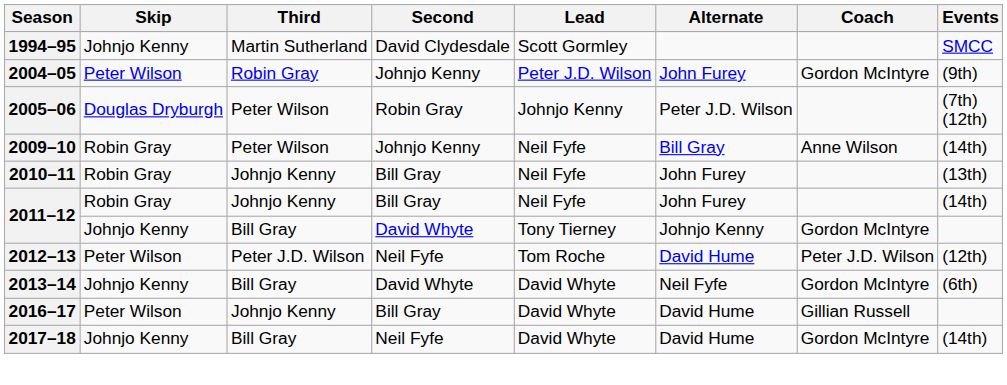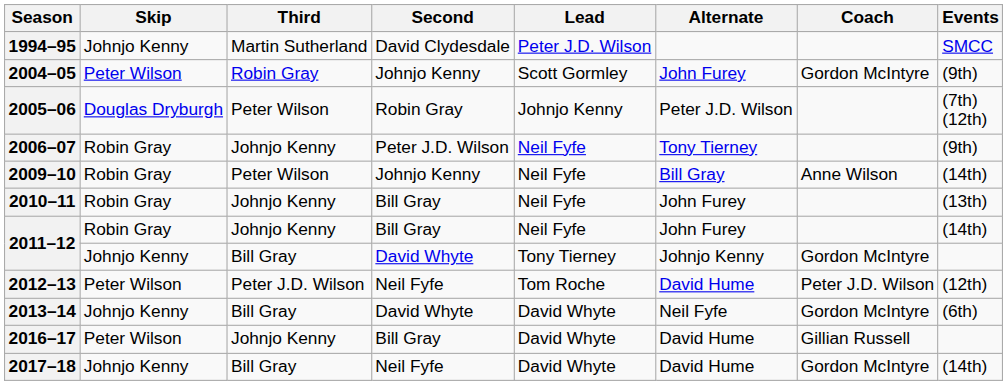 <table class="wikitable">
 <tr>
 <th scope="col">Season</th>
 <th scope="col">Skip</th>
 <th scope="col">Third</th>
 <th scope="col">Second</th>
 <th scope="col">Lead</th>
 <th scope="col">Alternate</th>
 <th scope="col">Coach</th>
 <th scope="col">Events</th>
 </tr>
 <tr>
 <th scope="row">1994–95</th>
 <td>Johnjo Kenny</td>
 <td>Martin Sutherland</td>
 <td>David Clydesdale</td>
-<td>Scott Gormley</td>
+<td><a href='#'>Peter J.D. Wilson</a></td>
 <td></td>
 <td></td>
 <td><a href='#'>SMCC</a></td>
 </tr>
 <tr>
 <th scope="row">2004–05</th>
 <td><a href='#'>Peter Wilson</a></td>
 <td><a href='#'>Robin Gray</a></td>
 <td>Johnjo Kenny</td>
-<td><a href='#'>Peter J.D. Wilson</a></td>
+<td>Scott Gormley</td>
 <td><a href='#'>John Furey</a></td>
 <td>Gordon McIntyre</td>
 <td> (9th)</td>
 </tr>
 <tr>
 <th scope="row">2005–06</th>
 <td><a href='#'>Douglas Dryburgh</a></td>
 <td>Peter Wilson</td>
 <td>Robin Gray</td>
 <td>Johnjo Kenny</td>
 <td>Peter J.D. Wilson</td>
 <td></td>
 <td> (7th)<br> (12th)</td>
+</tr>
+<tr>
+<th scope="row">2006–07</th>
+<td>Robin Gray</td>
+<td>Johnjo Kenny</td>
+<td>Peter J.D. Wilson</td>
+<td><a href='#'>Neil Fyfe</a></td>
+<td><a href='#'>Tony Tierney</a></td>
+<td></td>
+<td> (9th)</td>
 </tr>
 <tr>
 <th scope="row">2009–10</th>
 <td>Robin Gray</td>
 <td>Peter Wilson</td>
 <td>Johnjo Kenny</td>
 <td>Neil Fyfe</td>
 <td><a href='#'>Bill Gray</a></td>
 <td>Anne Wilson</td>
 <td> (14th)</td>
 </tr>
 <tr>
 <th scope="row">2010–11</th>
 <td>Robin Gray</td>
 <td>Johnjo Kenny</td>
 <td>Bill Gray</td>
 <td>Neil Fyfe</td>
 <td>John Furey</td>
 <td></td>
 <td> (13th)</td>
 </tr>
 <tr>
 <th scope="row" rowspan=2>2011–12</th>
 <td>Robin Gray</td>
 <td>Johnjo Kenny</td>
 <td>Bill Gray</td>
 <td>Neil Fyfe</td>
 <td>John Furey</td>
 <td></td>
 <td> (14th)</td>
 </tr>
 <tr>
 <td>Johnjo Kenny</td>
 <td>Bill Gray</td>
 <td><a href='#'>David Whyte</a></td>
 <td>Tony Tierney</td>
 <td>Johnjo Kenny</td>
 <td>Gordon McIntyre</td>
 <td> </td>
 </tr>
 <tr>
 <th scope="row">2012–13</th>
 <td>Peter Wilson</td>
 <td>Peter J.D. Wilson</td>
 <td>Neil Fyfe</td>
 <td>Tom Roche</td>
 <td><a href='#'>David Hume</a></td>
 <td>Peter J.D. Wilson</td>
 <td> (12th)</td>
 </tr>
 <tr>
 <th scope="row">2013–14</th>
 <td>Johnjo Kenny</td>
 <td>Bill Gray</td>
 <td>David Whyte</td>
 <td>David Whyte</td>
 <td>Neil Fyfe</td>
 <td>Gordon McIntyre</td>
 <td> (6th)</td>
 </tr>
 <tr>
 <th scope="row">2016–17</th>
 <td>Peter Wilson</td>
 <td>Johnjo Kenny</td>
 <td>Bill Gray</td>
 <td>David Whyte</td>
 <td>David Hume</td>
 <td>Gillian Russell</td>
 <td> </td>
 </tr>
 <tr>
 <th scope="row">2017–18</th>
 <td>Johnjo Kenny</td>
 <td>Bill Gray</td>
 <td>Neil Fyfe</td>
 <td>David Whyte</td>
 <td>David Hume</td>
 <td>Gordon McIntyre</td>
 <td> (14th)</td>
 </tr>
 </table>
